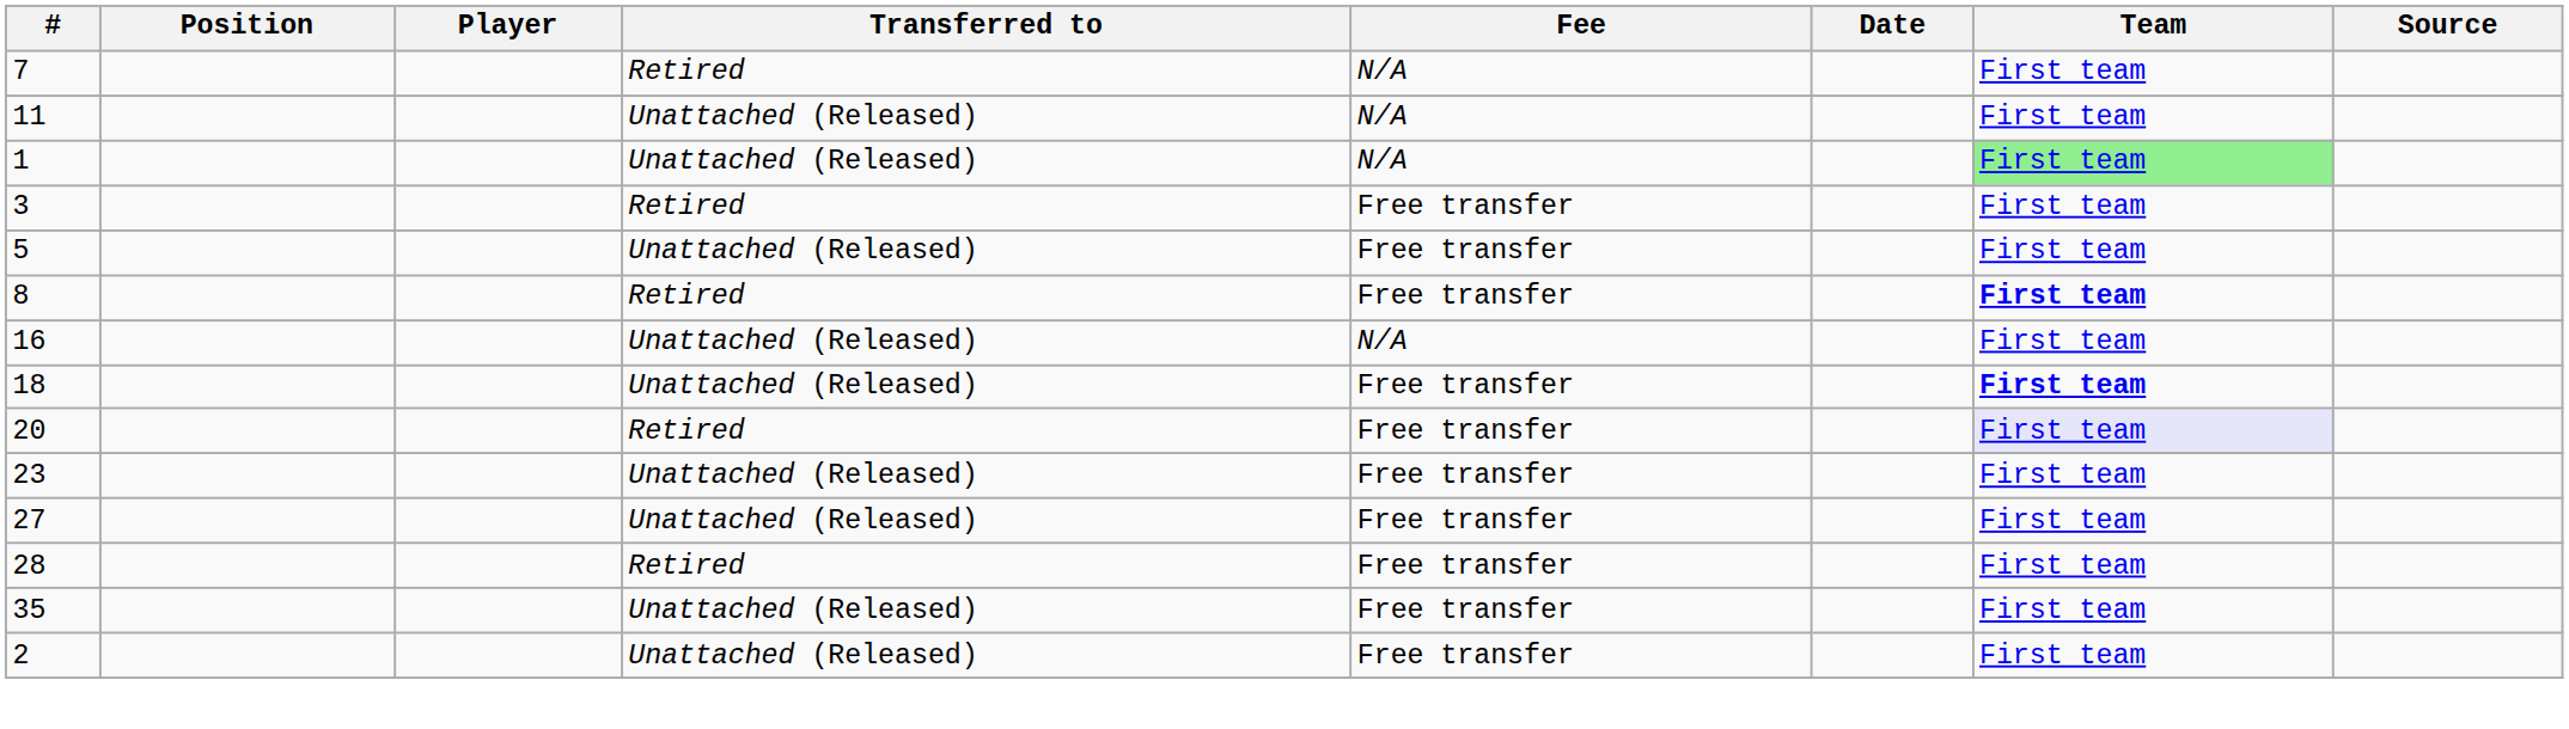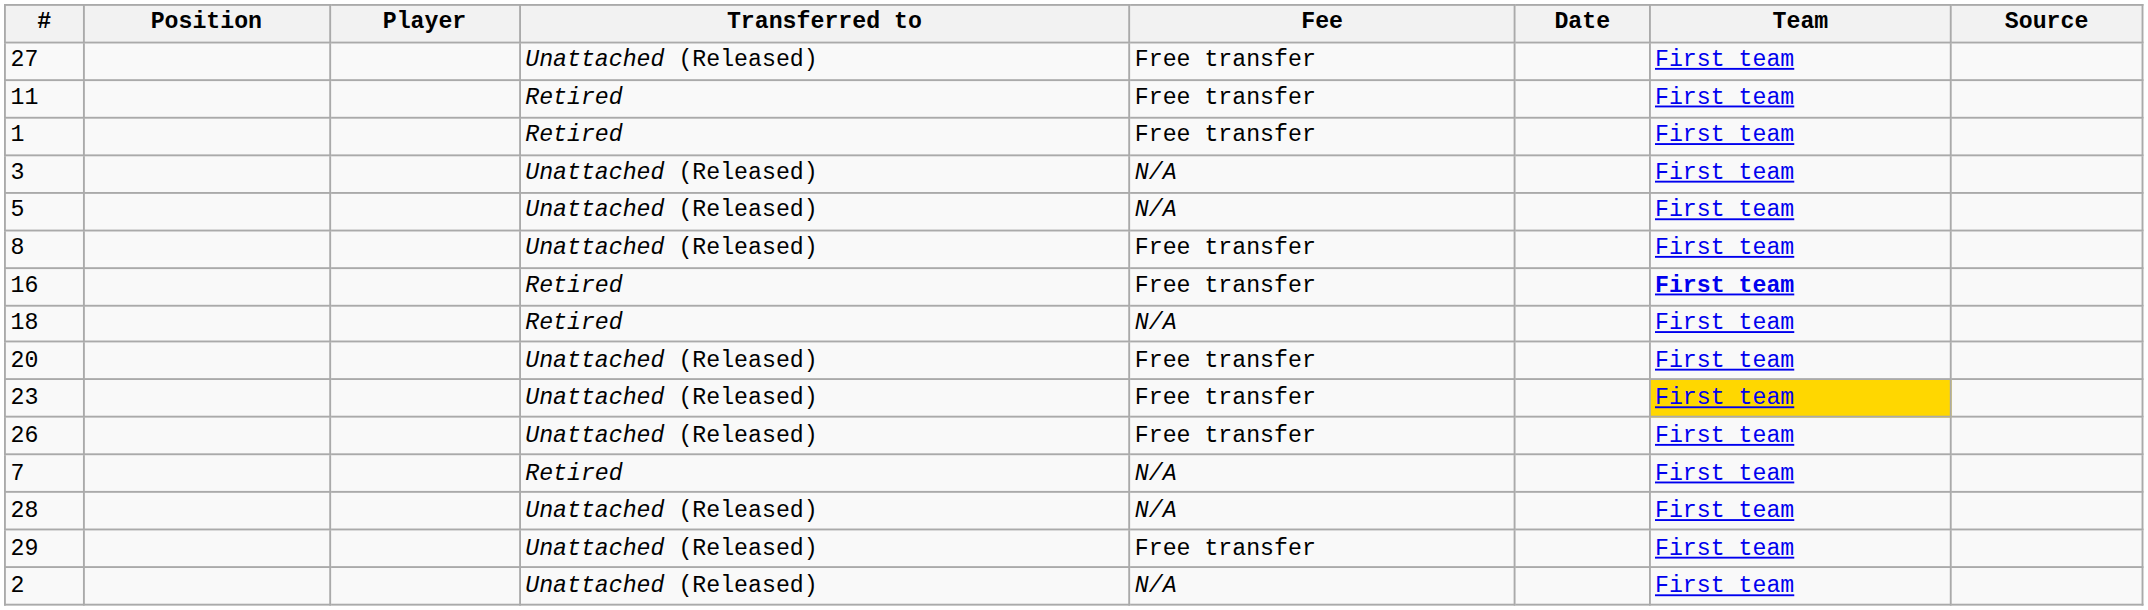 <table class="wikitable sortable" style="width:90%; text-align:center; font-size:95%; text-align:left;">
 <tr>
 <th><strong>#</strong></th>
 <th><strong>Position </strong></th>
 <th><strong>Player </strong></th>
 <th><strong>Transferred to</strong></th>
 <th><strong>Fee </strong></th>
 <th><strong>Date </strong></th>
 <th><strong>Team</strong></th>
 <th><strong>Source</strong></th>
 </tr>
 <tr>
+<td>27</td>
+<td></td>
+<td></td>
+<td><em>Unattached</em> (Released)</td>
+<td>Free transfer</td>
+<td></td>
+<td><a href='#'>First team</a></td>
+<td></td>
+</tr>
+<tr>
+<td>11</td>
+<td></td>
+<td></td>
+<td><em>Retired</em></td>
+<td>Free transfer</td>
+<td></td>
+<td><a href='#'>First team</a></td>
+<td></td>
+</tr>
+<tr>
+<td>1</td>
+<td></td>
+<td></td>
+<td><em>Retired</em></td>
+<td>Free transfer</td>
+<td></td>
+<td><a href='#'>First team</a></td>
+<td></td>
+</tr>
+<tr>
+<td>3</td>
+<td></td>
+<td></td>
+<td><em>Unattached</em> (Released)</td>
+<td><em>N/A</em></td>
+<td></td>
+<td><a href='#'>First team</a></td>
+<td></td>
+</tr>
+<tr>
+<td>5</td>
+<td></td>
+<td></td>
+<td><em>Unattached</em> (Released)</td>
+<td><em>N/A</em></td>
+<td></td>
+<td><a href='#'>First team</a></td>
+<td></td>
+</tr>
+<tr>
+<td>8</td>
+<td></td>
+<td></td>
+<td><em>Unattached</em> (Released)</td>
+<td>Free transfer</td>
+<td></td>
+<td><a href='#'>First team</a></td>
+<td></td>
+</tr>
+<tr>
+<td>16</td>
+<td></td>
+<td></td>
+<td><em>Retired</em></td>
+<td>Free transfer</td>
+<td></td>
+<td><strong><a href='#'>First team</a></strong></td>
+<td></td>
+</tr>
+<tr>
+<td>18</td>
+<td></td>
+<td></td>
+<td><em>Retired</em></td>
+<td><em>N/A</em></td>
+<td></td>
+<td><a href='#'>First team</a></td>
+<td></td>
+</tr>
+<tr>
+<td>20</td>
+<td></td>
+<td></td>
+<td><em>Unattached</em> (Released)</td>
+<td>Free transfer</td>
+<td></td>
+<td><a href='#'>First team</a></td>
+<td></td>
+</tr>
+<tr>
+<td>23</td>
+<td></td>
+<td></td>
+<td><em>Unattached</em> (Released)</td>
+<td>Free transfer</td>
+<td></td>
+<td style="background: gold;"><a href='#'>First team</a></td>
+<td></td>
+</tr>
+<tr>
+<td>26</td>
+<td></td>
+<td></td>
+<td><em>Unattached</em> (Released)</td>
+<td>Free transfer</td>
+<td></td>
+<td><a href='#'>First team</a></td>
+<td></td>
+</tr>
+<tr>
 <td>7</td>
 <td></td>
 <td></td>
 <td><em>Retired</em></td>
 <td><em>N/A</em></td>
 <td></td>
 <td><a href='#'>First team</a></td>
 <td></td>
 </tr>
 <tr>
-<td>11</td>
+<td>28</td>
 <td></td>
 <td></td>
 <td><em>Unattached</em> (Released)</td>
 <td><em>N/A</em></td>
 <td></td>
 <td><a href='#'>First team</a></td>
 <td></td>
 </tr>
 <tr>
-<td>1</td>
-<td></td>
-<td></td>
-<td><em>Unattached</em> (Released)</td>
-<td><em>N/A</em></td>
-<td></td>
-<td style="background: lightgreen;"><a href='#'>First team</a></td>
-<td></td>
-</tr>
-<tr>
-<td>3</td>
-<td></td>
-<td></td>
-<td><em>Retired</em></td>
-<td>Free transfer</td>
-<td></td>
-<td><a href='#'>First team</a></td>
-<td></td>
-</tr>
-<tr>
-<td>5</td>
-<td></td>
-<td></td>
-<td><em>Unattached</em> (Released)</td>
-<td>Free transfer</td>
-<td></td>
-<td><a href='#'>First team</a></td>
-<td></td>
-</tr>
-<tr>
-<td>8</td>
-<td></td>
-<td></td>
-<td><em>Retired</em></td>
-<td>Free transfer</td>
-<td></td>
-<td><strong><a href='#'>First team</a></strong></td>
-<td></td>
-</tr>
-<tr>
-<td>16</td>
-<td></td>
-<td></td>
-<td><em>Unattached</em> (Released)</td>
-<td><em>N/A</em></td>
-<td></td>
-<td><a href='#'>First team</a></td>
-<td></td>
-</tr>
-<tr>
-<td>18</td>
-<td></td>
-<td></td>
-<td><em>Unattached</em> (Released)</td>
-<td>Free transfer</td>
-<td></td>
-<td><strong><a href='#'>First team</a></strong></td>
-<td></td>
-</tr>
-<tr>
-<td>20</td>
-<td></td>
-<td></td>
-<td><em>Retired</em></td>
-<td>Free transfer</td>
-<td></td>
-<td style="background: lavender;"><a href='#'>First team</a></td>
-<td></td>
-</tr>
-<tr>
-<td>23</td>
-<td></td>
-<td></td>
-<td><em>Unattached</em> (Released)</td>
-<td>Free transfer</td>
-<td></td>
-<td><a href='#'>First team</a></td>
-<td></td>
-</tr>
-<tr>
-<td>27</td>
-<td></td>
-<td></td>
-<td><em>Unattached</em> (Released)</td>
-<td>Free transfer</td>
-<td></td>
-<td><a href='#'>First team</a></td>
-<td></td>
-</tr>
-<tr>
-<td>28</td>
-<td></td>
-<td></td>
-<td><em>Retired</em></td>
-<td>Free transfer</td>
-<td></td>
-<td><a href='#'>First team</a></td>
-<td></td>
-</tr>
-<tr>
-<td>35</td>
+<td>29</td>
 <td></td>
 <td></td>
 <td><em>Unattached</em> (Released)</td>
 <td>Free transfer</td>
 <td></td>
 <td><a href='#'>First team</a></td>
 <td></td>
 </tr>
 <tr>
 <td>2</td>
 <td></td>
 <td></td>
 <td><em>Unattached</em> (Released)</td>
-<td>Free transfer</td>
+<td><em>N/A</em></td>
 <td></td>
 <td><a href='#'>First team</a></td>
 <td></td>
 </tr>
 </table>
